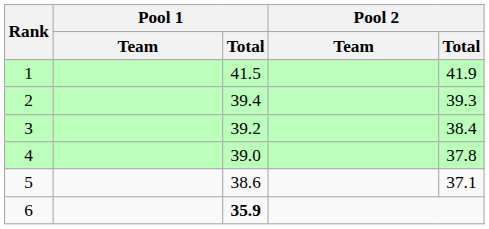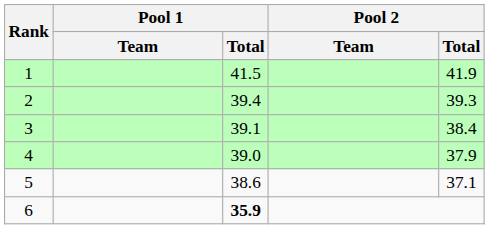 <table class="wikitable" style="text-align:center;">
 <tr>
 <th rowspan=2>Rank</th>
 <th colspan=2>Pool 1</th>
 <th colspan=2>Pool 2</th>
 </tr>
 <tr>
 <th width=150>Team</th>
 <th>Total</th>
 <th width=150>Team</th>
 <th>Total</th>
 </tr>
 <tr bgcolor=bbffbb>
 <td>1</td>
 <td align=left></td>
 <td>41.5</td>
 <td align=left></td>
 <td>41.9</td>
 </tr>
 <tr bgcolor=bbffbb>
 <td>2</td>
 <td align=left></td>
 <td>39.4</td>
 <td align=left></td>
 <td>39.3</td>
 </tr>
 <tr bgcolor=bbffbb>
 <td>3</td>
 <td align=left></td>
-<td>39.2</td>
+<td>39.1</td>
 <td align=left></td>
 <td>38.4</td>
 </tr>
 <tr bgcolor=bbffbb>
 <td>4</td>
 <td align=left></td>
 <td>39.0</td>
 <td align=left></td>
-<td>37.8</td>
+<td>37.9</td>
 </tr>
 <tr>
 <td>5</td>
 <td align=left></td>
 <td>38.6</td>
 <td align=left></td>
 <td>37.1</td>
 </tr>
 <tr>
 <td>6</td>
 <td align=left></td>
 <td><strong>35.9</strong></td>
 </tr>
 </table>
